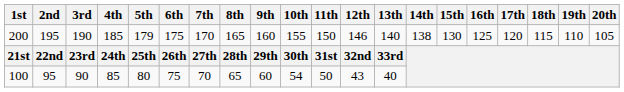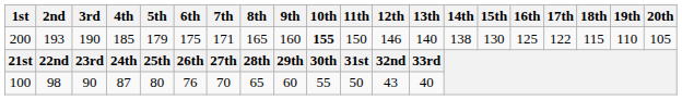 <table class="wikitable">
 <tr align="center">
 <th>1st</th>
 <th>2nd</th>
 <th>3rd</th>
 <th>4th</th>
 <th>5th</th>
 <th>6th</th>
 <th>7th</th>
 <th>8th</th>
 <th>9th</th>
 <th>10th</th>
 <th>11th</th>
 <th>12th</th>
 <th>13th</th>
 <th>14th</th>
 <th>15th</th>
 <th>16th</th>
 <th>17th</th>
 <th>18th</th>
 <th>19th</th>
 <th>20th</th>
 </tr>
 <tr align="center">
 <td>200</td>
-<td>195</td>
+<td>193</td>
 <td>190</td>
 <td>185</td>
 <td>179</td>
 <td>175</td>
-<td>170</td>
+<td>171</td>
 <td>165</td>
 <td>160</td>
-<td>155</td>
+<td><strong>155</strong></td>
 <td>150</td>
 <td>146</td>
 <td>140</td>
 <td>138</td>
 <td>130</td>
 <td>125</td>
-<td>120</td>
+<td>122</td>
 <td>115</td>
 <td>110</td>
 <td>105</td>
 </tr>
 <tr align="center">
 <th>21st</th>
 <th>22nd</th>
 <th>23rd</th>
 <th>24th</th>
 <th>25th</th>
 <th>26th</th>
 <th>27th</th>
 <th>28th</th>
 <th>29th</th>
 <th>30th</th>
 <th>31st</th>
 <th>32nd</th>
 <th>33rd</th>
 <th colspan=7 rowspan=2></th>
 </tr>
 <tr align="center">
 <td>100</td>
-<td>95</td>
+<td>98</td>
 <td>90</td>
-<td>85</td>
+<td>87</td>
 <td>80</td>
-<td>75</td>
+<td>76</td>
 <td>70</td>
 <td>65</td>
 <td>60</td>
-<td>54</td>
+<td>55</td>
 <td>50</td>
 <td>43</td>
 <td>40</td>
 </tr>
 </table>
